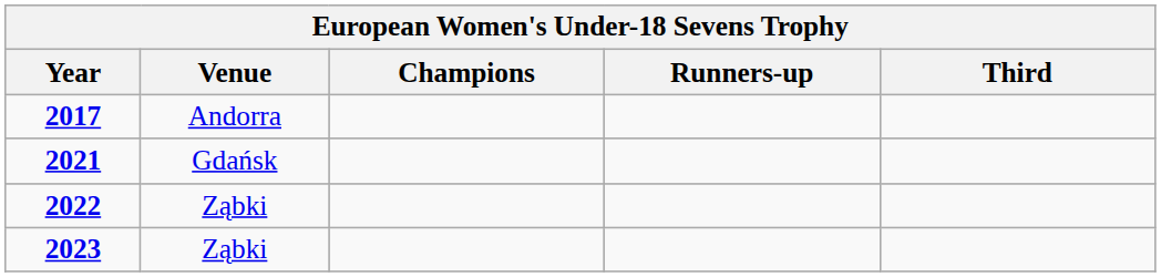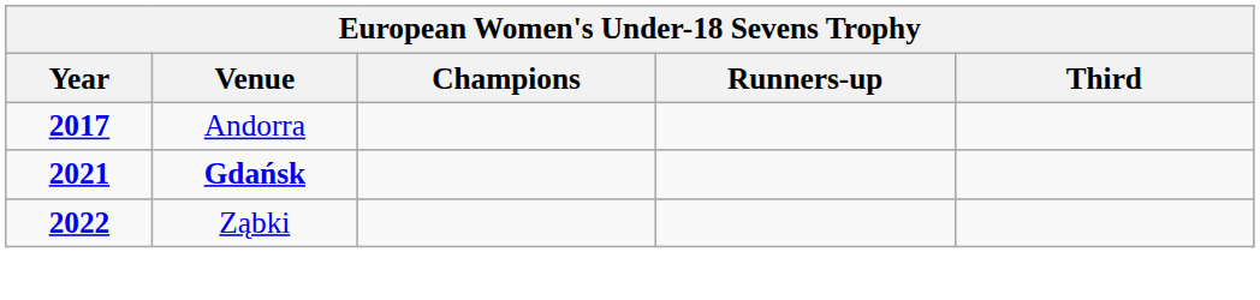 <table class="wikitable centre" style="text-align:center;">
 <tr>
 <th colspan="5">European Women's Under-18 Sevens Trophy</th>
 </tr>
 <tr>
 <th scope="col" style="width:70px;">Year</th>
 <th scope="col" style="width:100px;">Venue</th>
 <th scope="col" style="width:150px;">Champions</th>
 <th scope="col" style="width:150px;">Runners-up</th>
 <th scope="col" style="width:150px;">Third</th>
 </tr>
 <tr>
 <td><strong><a href='#'>2017</a></strong></td>
 <td> <a href='#'>Andorra</a></td>
 <td><strong></strong></td>
 <td></td>
 <td></td>
 </tr>
 <tr>
 <td><strong><a href='#'>2021</a></strong></td>
-<td> <a href='#'>Gdańsk</a></td>
+<td><strong> <a href='#'>Gdańsk</a></strong></td>
 <td><strong></strong></td>
 <td></td>
 <td></td>
 </tr>
 <tr>
 <td><strong><a href='#'>2022</a></strong></td>
 <td> <a href='#'>Ząbki</a></td>
 <td><strong></strong></td>
 <td></td>
 <td></td>
 </tr>
-<tr>
-<td><strong><a href='#'>2023</a></strong></td>
-<td> <a href='#'>Ząbki</a></td>
-<td><strong></strong></td>
-<td></td>
-<td></td>
-</tr>
 </table>
